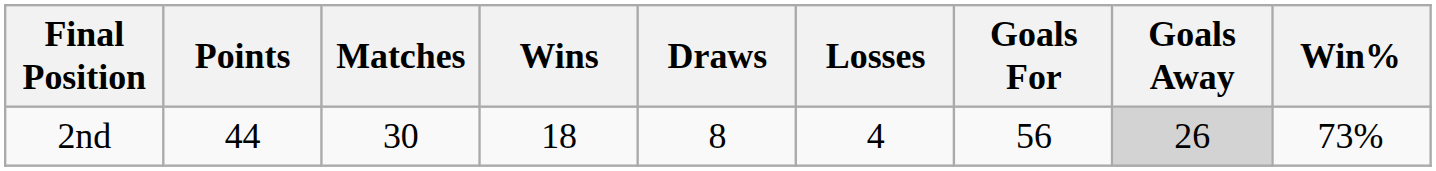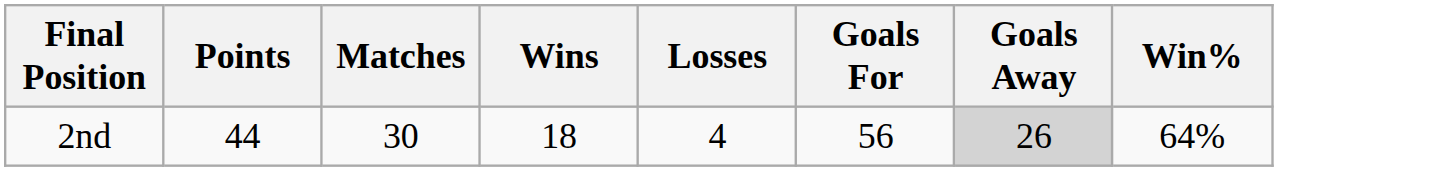 <table class="wikitable" style="font-size: 95%; text-align: center;">
 <tr>
 <th width=60>Final Position</th>
 <th width=60>Points</th>
 <th width=60>Matches</th>
 <th width=60>Wins</th>
-<th width=60>Draws</th>
 <th width=60>Losses</th>
 <th width=60>Goals For</th>
 <th width=60>Goals Away</th>
 <th width=60>Win%</th>
 </tr>
 <tr>
 <td>2nd</td>
 <td>44</td>
 <td>30</td>
 <td>18</td>
-<td>8</td>
 <td>4</td>
 <td>56</td>
 <td style="background: lightgrey;">26</td>
-<td>73%</td>
+<td>64%</td>
 </tr>
 </table>
